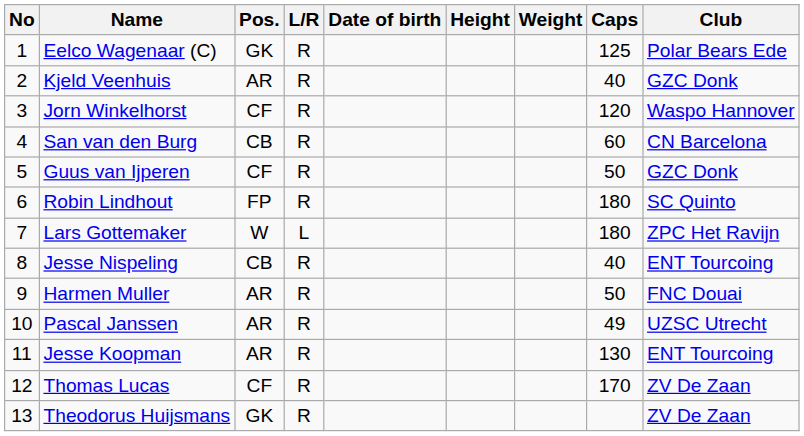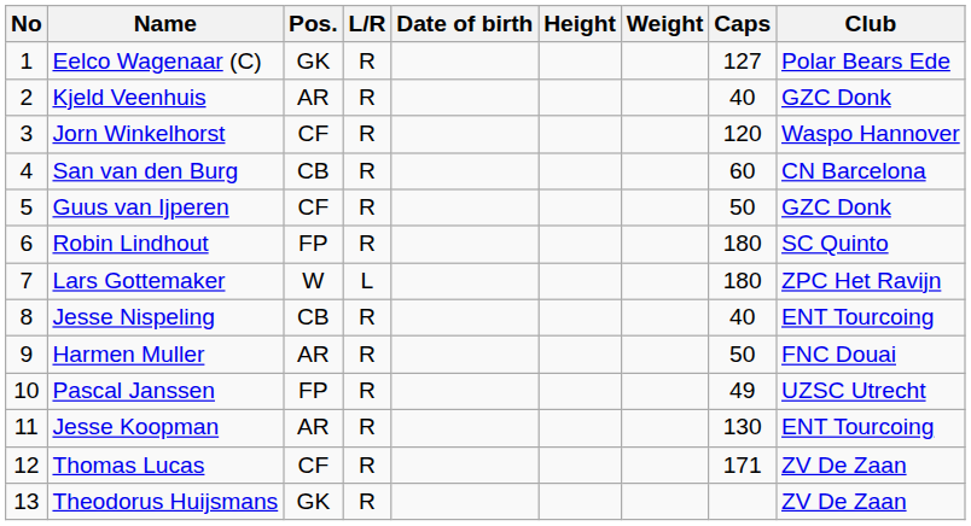 <table class="wikitable sortable" style="text-align:center;">
 <tr>
 <th>No</th>
 <th>Name</th>
 <th>Pos.</th>
 <th>L/R</th>
 <th>Date of birth</th>
 <th>Height</th>
 <th>Weight</th>
 <th>Caps</th>
 <th>Club</th>
 </tr>
 <tr>
 <td>1</td>
 <td align=left><a href='#'>Eelco Wagenaar</a> (C)</td>
 <td>GK</td>
 <td>R</td>
 <td align=left></td>
 <td></td>
 <td></td>
-<td>125</td>
+<td>127</td>
 <td align=left> <a href='#'>Polar Bears Ede</a></td>
 </tr>
 <tr>
 <td>2</td>
 <td align=left><a href='#'>Kjeld Veenhuis</a></td>
 <td>AR</td>
 <td>R</td>
 <td align=left></td>
 <td></td>
 <td></td>
 <td>40</td>
 <td align=left> <a href='#'>GZC Donk</a></td>
 </tr>
 <tr>
 <td>3</td>
 <td align=left><a href='#'>Jorn Winkelhorst</a></td>
 <td>CF</td>
 <td>R</td>
 <td align=left></td>
 <td></td>
 <td></td>
 <td>120</td>
 <td align=left> <a href='#'>Waspo Hannover</a></td>
 </tr>
 <tr>
 <td>4</td>
 <td align=left><a href='#'>San van den Burg</a></td>
 <td>CB</td>
 <td>R</td>
 <td align=left></td>
 <td></td>
 <td></td>
 <td>60</td>
 <td align=left> <a href='#'>CN Barcelona</a></td>
 </tr>
 <tr>
 <td>5</td>
 <td align=left><a href='#'>Guus van Ijperen</a></td>
 <td>CF</td>
 <td>R</td>
 <td align=left></td>
 <td></td>
 <td></td>
 <td>50</td>
 <td align=left> <a href='#'>GZC Donk</a></td>
 </tr>
 <tr>
 <td>6</td>
 <td align=left><a href='#'>Robin Lindhout</a></td>
 <td>FP</td>
 <td>R</td>
 <td align=left></td>
 <td></td>
 <td></td>
 <td>180</td>
 <td align=left> <a href='#'>SC Quinto</a></td>
 </tr>
 <tr>
 <td>7</td>
 <td align=left><a href='#'>Lars Gottemaker</a></td>
 <td>W</td>
 <td>L</td>
 <td align=left></td>
 <td></td>
 <td></td>
 <td>180</td>
 <td align=left> <a href='#'>ZPC Het Ravijn</a></td>
 </tr>
 <tr>
 <td>8</td>
 <td align=left><a href='#'>Jesse Nispeling</a></td>
 <td>CB</td>
 <td>R</td>
 <td align=left></td>
 <td></td>
 <td></td>
 <td>40</td>
 <td align=left> <a href='#'>ENT Tourcoing</a></td>
 </tr>
 <tr>
 <td>9</td>
 <td align=left><a href='#'>Harmen Muller</a></td>
 <td>AR</td>
 <td>R</td>
 <td align=left></td>
 <td></td>
 <td></td>
 <td>50</td>
 <td align=left> <a href='#'>FNC Douai</a></td>
 </tr>
 <tr>
 <td>10</td>
 <td align=left><a href='#'>Pascal Janssen</a></td>
-<td>AR</td>
+<td>FP</td>
 <td>R</td>
 <td align=left></td>
 <td></td>
 <td></td>
 <td>49</td>
 <td align=left> <a href='#'>UZSC Utrecht</a></td>
 </tr>
 <tr>
 <td>11</td>
 <td align=left><a href='#'>Jesse Koopman</a></td>
 <td>AR</td>
 <td>R</td>
 <td align=left></td>
 <td></td>
 <td></td>
 <td>130</td>
 <td align=left> <a href='#'>ENT Tourcoing</a></td>
 </tr>
 <tr>
 <td>12</td>
 <td align=left><a href='#'>Thomas Lucas</a></td>
 <td>CF</td>
 <td>R</td>
 <td align=left></td>
 <td></td>
 <td></td>
-<td>170</td>
+<td>171</td>
 <td align=left> <a href='#'>ZV De Zaan</a></td>
 </tr>
 <tr>
 <td>13</td>
 <td align=left><a href='#'>Theodorus Huijsmans</a></td>
 <td>GK</td>
 <td>R</td>
 <td align=left></td>
 <td></td>
 <td></td>
 <td></td>
 <td align=left> <a href='#'>ZV De Zaan</a></td>
 </tr>
 </table>
